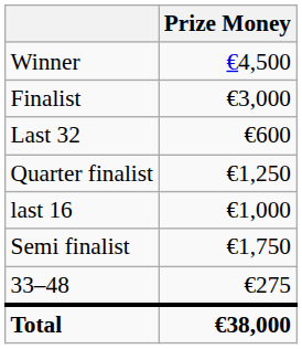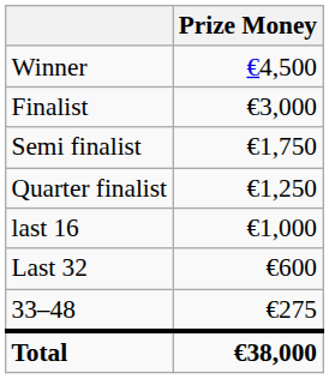 <table class="wikitable sortable">
 <tr>
 <th></th>
 <th>Prize Money</th>
 </tr>
 <tr>
 <td>Winner</td>
 <td style="text-align:right"><a href='#'>€</a>4,500</td>
 </tr>
 <tr>
 <td>Finalist</td>
 <td style="text-align:right">€3,000</td>
 </tr>
 <tr>
-<td>Last 32</td>
-<td style="text-align:right">€600</td>
+<td>Semi finalist</td>
+<td style="text-align:right">€1,750</td>
 </tr>
 <tr>
 <td>Quarter finalist</td>
 <td style="text-align:right">€1,250</td>
 </tr>
 <tr>
 <td>last 16</td>
 <td style="text-align:right">€1,000</td>
 </tr>
 <tr>
-<td>Semi finalist</td>
-<td style="text-align:right">€1,750</td>
+<td>Last 32</td>
+<td style="text-align:right">€600</td>
 </tr>
 <tr>
 <td>33–48</td>
 <td style="text-align:right">€275</td>
 </tr>
 <tr>
 <td style="border-top:medium solid"><strong>Total</strong></td>
 <td style="border-top:medium solid; text-align:right"><strong>€38,000</strong></td>
 </tr>
 </table>
